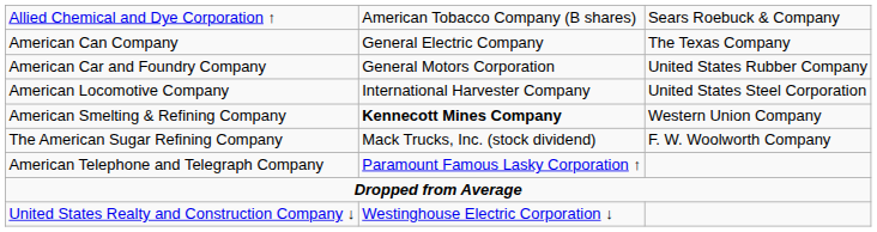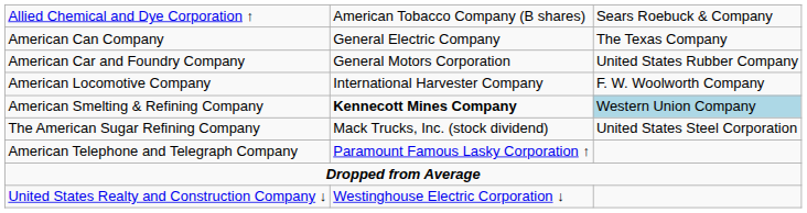 <table class="wikitable" border="1">
 <tr>
 <td><a href='#'>Allied Chemical and Dye Corporation</a> ↑</td>
 <td>American Tobacco Company (B shares)</td>
 <td>Sears Roebuck & Company</td>
 </tr>
 <tr>
 <td>American Can Company</td>
 <td>General Electric Company</td>
 <td>The Texas Company</td>
 </tr>
 <tr>
 <td>American Car and Foundry Company</td>
 <td>General Motors Corporation</td>
 <td>United States Rubber Company</td>
 </tr>
 <tr>
 <td>American Locomotive Company</td>
 <td>International Harvester Company</td>
-<td>United States Steel Corporation</td>
+<td>F. W. Woolworth Company</td>
 </tr>
 <tr>
 <td>American Smelting & Refining Company</td>
 <td><strong>Kennecott Mines Company</strong></td>
-<td>Western Union Company</td>
+<td style="background: lightblue;">Western Union Company</td>
 </tr>
 <tr>
 <td>The American Sugar Refining Company</td>
 <td>Mack Trucks, Inc. (stock dividend)</td>
-<td>F. W. Woolworth Company</td>
+<td>United States Steel Corporation</td>
 </tr>
 <tr>
 <td>American Telephone and Telegraph Company</td>
 <td><a href='#'>Paramount Famous Lasky Corporation</a> ↑</td>
 </tr>
 <tr>
 <td colspan="3" align="center"><strong><em>Dropped from Average</em></strong></td>
 </tr>
 <tr>
 <td><a href='#'>United States Realty and Construction Company</a> ↓</td>
 <td><a href='#'>Westinghouse Electric Corporation</a> ↓</td>
 <td></td>
 </tr>
 </table>
